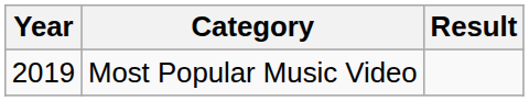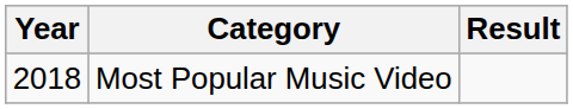 <table class="wikitable sortable">
 <tr>
 <th>Year</th>
 <th>Category</th>
 <th>Result</th>
 </tr>
 <tr>
-<td>2019</td>
+<td>2018</td>
 <td>Most Popular Music Video</td>
 <td></td>
 </tr>
 </table>
